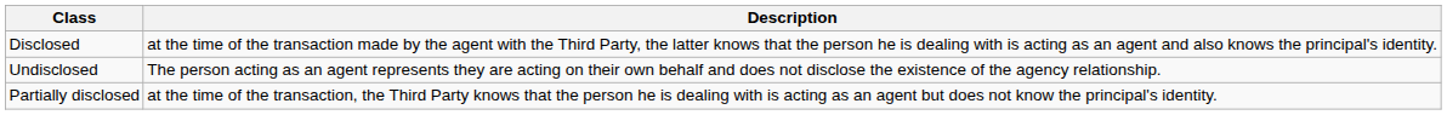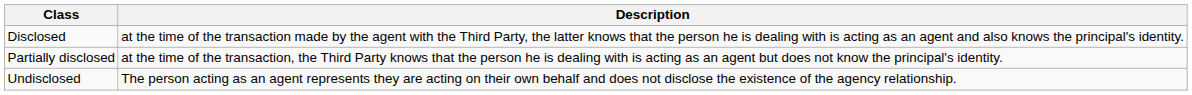 <table class="wikitable">
 <tr>
 <th>Class</th>
 <th>Description</th>
 </tr>
 <tr>
 <td>Disclosed</td>
 <td>at the time of the transaction made by the agent with the Third Party, the latter knows that the person he is dealing with is acting as an agent and also knows the principal's identity.</td>
 </tr>
 <tr>
+<td>Partially disclosed</td>
+<td>at the time of the transaction, the Third Party knows that the person he is dealing with is acting as an agent but does not know the principal's identity.</td>
+</tr>
+<tr>
 <td>Undisclosed</td>
 <td>The person acting as an agent represents they are acting on their own behalf and does not disclose the existence of the agency relationship.</td>
 </tr>
-<tr>
-<td>Partially disclosed</td>
-<td>at the time of the transaction, the Third Party knows that the person he is dealing with is acting as an agent but does not know the principal's identity.</td>
-</tr>
 </table>
